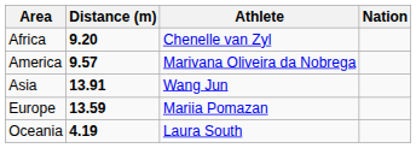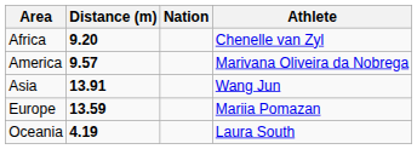 <table class="wikitable">
 <tr>
 <th>Area</th>
 <th>Distance (m)</th>
+<th>Nation</th>
 <th>Athlete</th>
-<th>Nation</th>
 </tr>
 <tr>
 <td>Africa</td>
 <td><strong>9.20</strong></td>
+<td></td>
 <td><a href='#'>Chenelle van Zyl</a></td>
-<td></td>
 </tr>
 <tr>
 <td>America</td>
 <td><strong>9.57</strong></td>
+<td></td>
 <td><a href='#'>Marivana Oliveira da Nobrega</a></td>
-<td></td>
 </tr>
 <tr>
 <td>Asia</td>
 <td><strong>13.91</strong> </td>
+<td></td>
 <td><a href='#'>Wang Jun</a></td>
-<td></td>
 </tr>
 <tr>
 <td>Europe</td>
 <td><strong>13.59</strong></td>
+<td></td>
 <td><a href='#'>Mariia Pomazan</a></td>
-<td></td>
 </tr>
 <tr>
 <td>Oceania</td>
 <td><strong>4.19</strong></td>
+<td></td>
 <td><a href='#'>Laura South</a></td>
-<td></td>
 </tr>
 </table>
